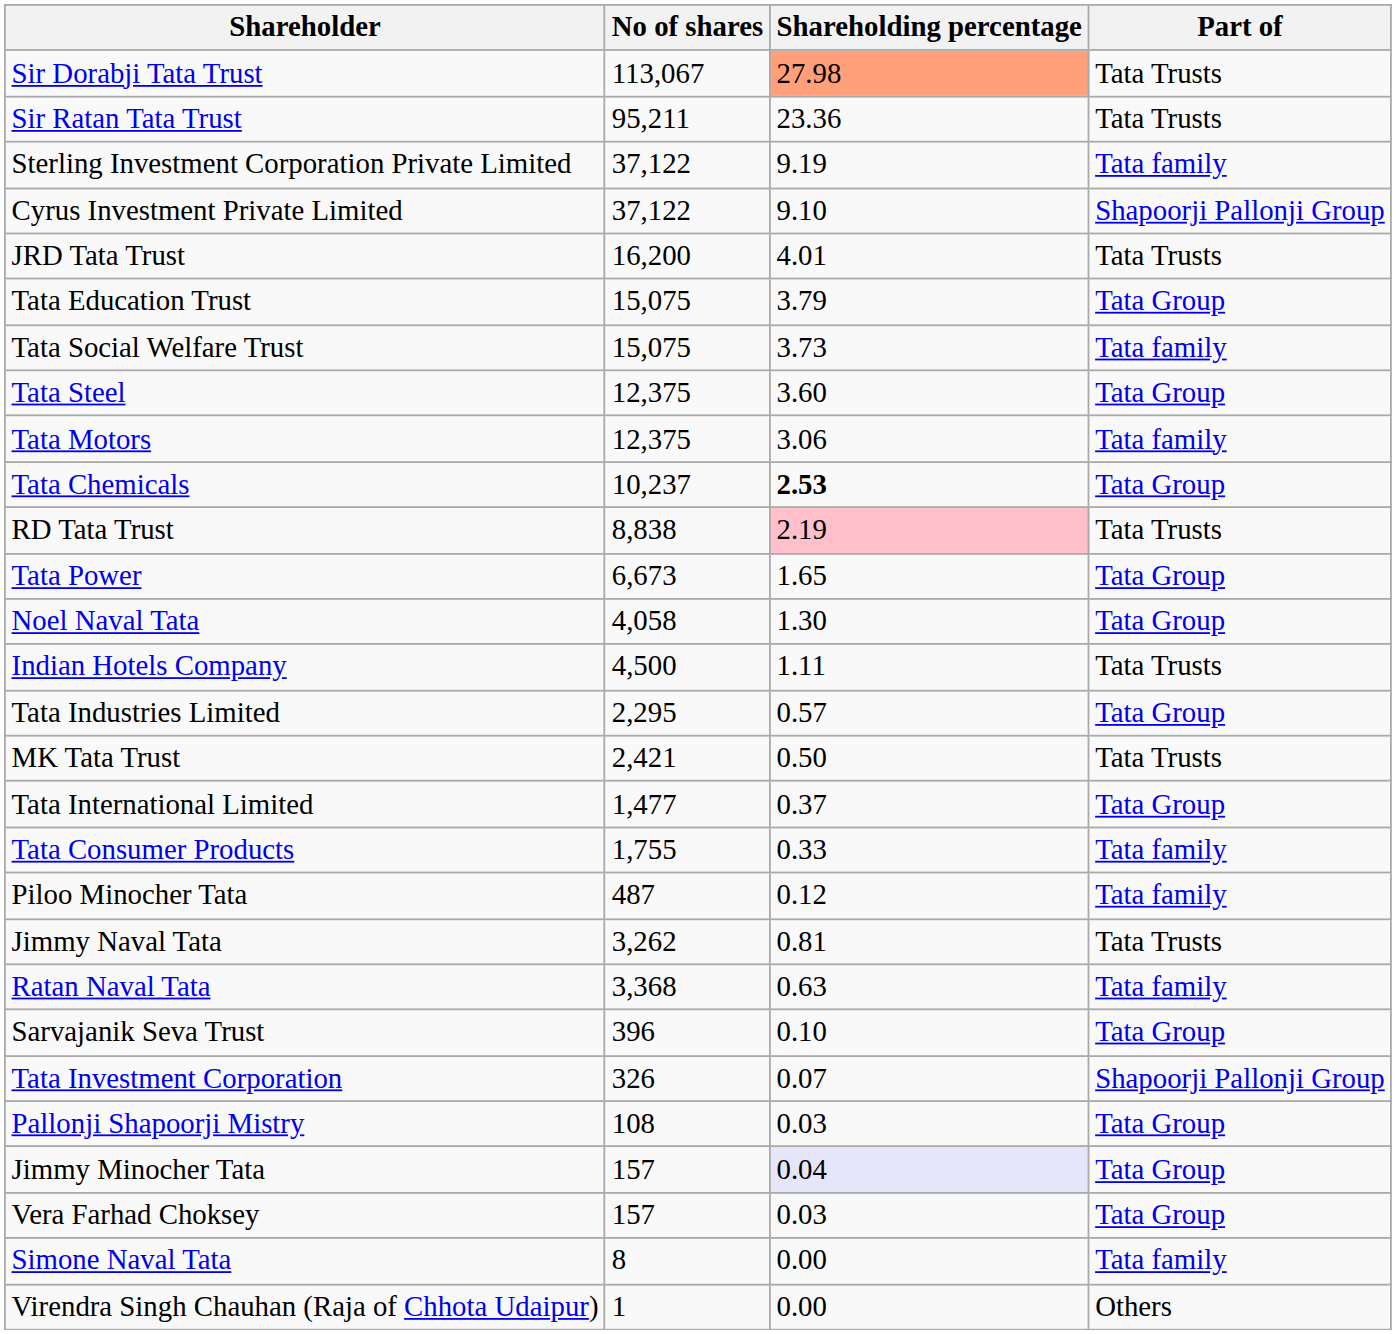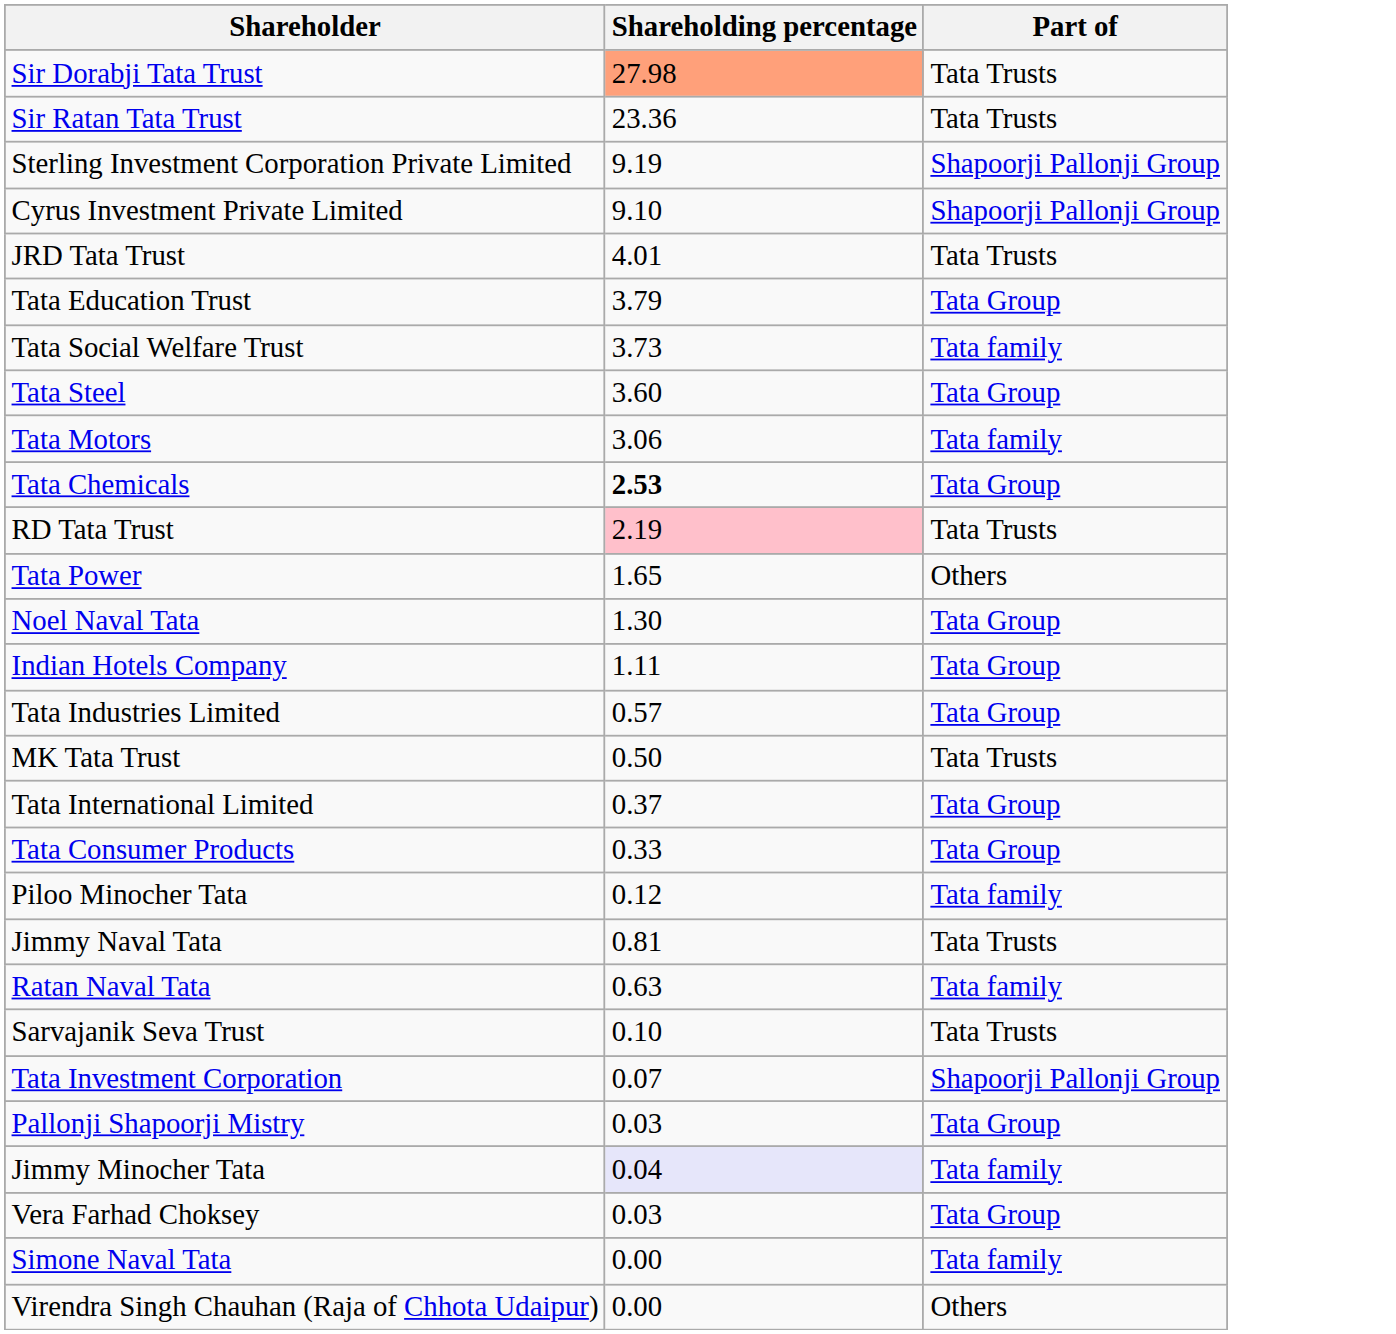 <table class="wikitable sortable">
 <tr>
 <th>Shareholder</th>
-<th>No of shares</th>
 <th>Shareholding percentage</th>
 <th>Part of</th>
 </tr>
 <tr>
 <td><a href='#'>Sir Dorabji Tata Trust</a></td>
-<td>113,067</td>
 <td style="background: lightsalmon;">27.98</td>
 <td>Tata Trusts</td>
 </tr>
 <tr>
 <td><a href='#'>Sir Ratan Tata Trust</a></td>
-<td>95,211</td>
 <td>23.36</td>
 <td>Tata Trusts</td>
 </tr>
 <tr>
 <td>Sterling Investment Corporation Private Limited</td>
-<td>37,122</td>
 <td>9.19</td>
-<td><a href='#'>Tata family</a></td>
+<td><a href='#'>Shapoorji Pallonji Group</a></td>
 </tr>
 <tr>
 <td>Cyrus Investment Private Limited</td>
-<td>37,122</td>
 <td>9.10</td>
 <td><a href='#'>Shapoorji Pallonji Group</a></td>
 </tr>
 <tr>
 <td>JRD Tata Trust</td>
-<td>16,200</td>
 <td>4.01</td>
 <td>Tata Trusts</td>
 </tr>
 <tr>
 <td>Tata Education Trust</td>
-<td>15,075</td>
 <td>3.79</td>
 <td><a href='#'>Tata Group</a></td>
 </tr>
 <tr>
 <td>Tata Social Welfare Trust</td>
-<td>15,075</td>
 <td>3.73</td>
 <td><a href='#'>Tata family</a></td>
 </tr>
 <tr>
 <td><a href='#'>Tata Steel</a></td>
-<td>12,375</td>
 <td>3.60</td>
 <td><a href='#'>Tata Group</a></td>
 </tr>
 <tr>
 <td><a href='#'>Tata Motors</a></td>
-<td>12,375</td>
 <td>3.06</td>
 <td><a href='#'>Tata family</a></td>
 </tr>
 <tr>
 <td><a href='#'>Tata Chemicals</a></td>
-<td>10,237</td>
 <td><strong>2.53</strong></td>
 <td><a href='#'>Tata Group</a></td>
 </tr>
 <tr>
 <td>RD Tata Trust</td>
-<td>8,838</td>
 <td style="background: pink;">2.19</td>
 <td>Tata Trusts</td>
 </tr>
 <tr>
 <td><a href='#'>Tata Power</a></td>
-<td>6,673</td>
 <td>1.65</td>
-<td><a href='#'>Tata Group</a></td>
+<td>Others</td>
 </tr>
 <tr>
 <td><a href='#'>Noel Naval Tata</a></td>
-<td>4,058</td>
 <td>1.30</td>
 <td><a href='#'>Tata Group</a></td>
 </tr>
 <tr>
 <td><a href='#'>Indian Hotels Company</a></td>
-<td>4,500</td>
 <td>1.11</td>
-<td>Tata Trusts</td>
+<td><a href='#'>Tata Group</a></td>
 </tr>
 <tr>
 <td>Tata Industries Limited</td>
-<td>2,295</td>
 <td>0.57</td>
 <td><a href='#'>Tata Group</a></td>
 </tr>
 <tr>
 <td>MK Tata Trust</td>
-<td>2,421</td>
 <td>0.50</td>
 <td>Tata Trusts</td>
 </tr>
 <tr>
 <td>Tata International Limited</td>
-<td>1,477</td>
 <td>0.37</td>
 <td><a href='#'>Tata Group</a></td>
 </tr>
 <tr>
 <td><a href='#'>Tata Consumer Products</a></td>
-<td>1,755</td>
 <td>0.33</td>
-<td><a href='#'>Tata family</a></td>
+<td><a href='#'>Tata Group</a></td>
 </tr>
 <tr>
 <td>Piloo Minocher Tata</td>
-<td>487</td>
 <td>0.12</td>
 <td><a href='#'>Tata family</a></td>
 </tr>
 <tr>
 <td>Jimmy Naval Tata</td>
-<td>3,262</td>
 <td>0.81</td>
 <td>Tata Trusts</td>
 </tr>
 <tr>
 <td><a href='#'>Ratan Naval Tata</a></td>
-<td>3,368</td>
 <td>0.63</td>
 <td><a href='#'>Tata family</a></td>
 </tr>
 <tr>
 <td>Sarvajanik Seva Trust</td>
-<td>396</td>
 <td>0.10</td>
-<td><a href='#'>Tata Group</a></td>
+<td>Tata Trusts</td>
 </tr>
 <tr>
 <td><a href='#'>Tata Investment Corporation</a></td>
-<td>326</td>
 <td>0.07</td>
 <td><a href='#'>Shapoorji Pallonji Group</a></td>
 </tr>
 <tr>
 <td><a href='#'>Pallonji Shapoorji Mistry</a></td>
-<td>108</td>
 <td>0.03</td>
 <td><a href='#'>Tata Group</a></td>
 </tr>
 <tr>
 <td>Jimmy Minocher Tata</td>
-<td>157</td>
 <td style="background: lavender;">0.04</td>
-<td><a href='#'>Tata Group</a></td>
+<td><a href='#'>Tata family</a></td>
 </tr>
 <tr>
 <td>Vera Farhad Choksey</td>
-<td>157</td>
 <td>0.03</td>
 <td><a href='#'>Tata Group</a></td>
 </tr>
 <tr>
 <td><a href='#'>Simone Naval Tata</a></td>
-<td>8</td>
 <td>0.00</td>
 <td><a href='#'>Tata family</a></td>
 </tr>
 <tr>
 <td>Virendra Singh Chauhan (Raja of <a href='#'>Chhota Udaipur</a>)<br></td>
-<td>1</td>
 <td>0.00</td>
 <td>Others</td>
 </tr>
 </table>
